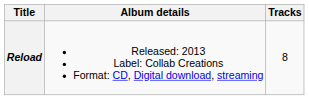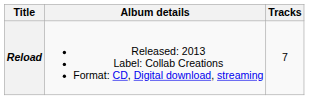 <table class="wikitable plainrowheaders" style="text-align:center;">
 <tr>
 <th>Title</th>
 <th>Album details</th>
 <th>Tracks</th>
 </tr>
 <tr>
 <th scope="row"><em>Reload</em></th>
 <td><br><ul><li>Released: 2013</li><li>Label: Collab Creations</li><li>Format: <a href='#'>CD</a>, <a href='#'>Digital download</a>, <a href='#'>streaming</a></li></ul></td>
-<td>8</td>
+<td>7</td>
 </tr>
 </table>
